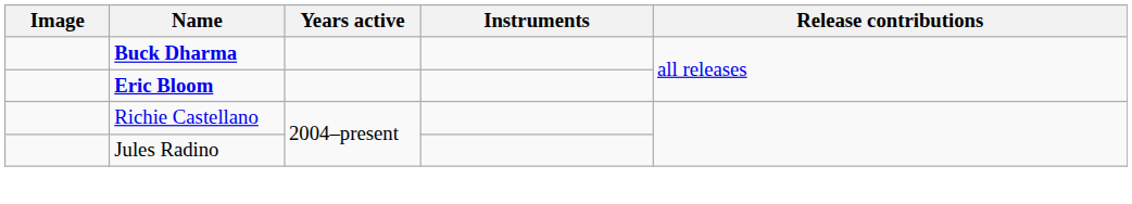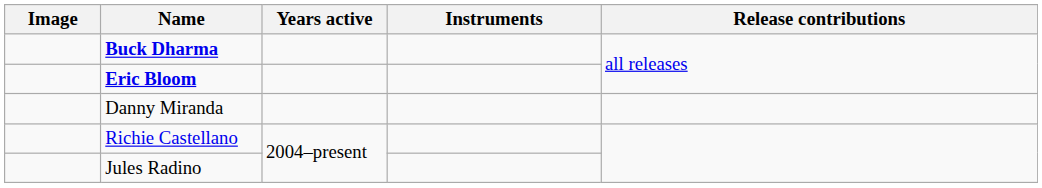 <table class="wikitable" border="1" width=100%>
 <tr>
 <th width="75">Image</th>
 <th width="130">Name</th>
 <th width="100">Years active</th>
 <th width="175">Instruments</th>
 <th>Release contributions</th>
 </tr>
 <tr>
 <td></td>
 <td><strong><a href='#'>Buck Dharma</a><br></strong></td>
 <td></td>
 <td></td>
 <td rowspan="2"><a href='#'>all releases</a></td>
 </tr>
 <tr>
 <td></td>
 <td><strong><a href='#'>Eric Bloom</a></strong></td>
 <td></td>
 <td></td>
 </tr>
 <tr>
 <td></td>
+<td>Danny Miranda</td>
+<td></td>
+<td></td>
+<td></td>
+</tr>
+<tr>
+<td></td>
 <td><a href='#'>Richie Castellano</a></td>
 <td rowspan="2">2004–present</td>
 <td></td>
 <td rowspan="2"></td>
 </tr>
 <tr>
 <td></td>
 <td>Jules Radino</td>
 <td></td>
 </tr>
 </table>
